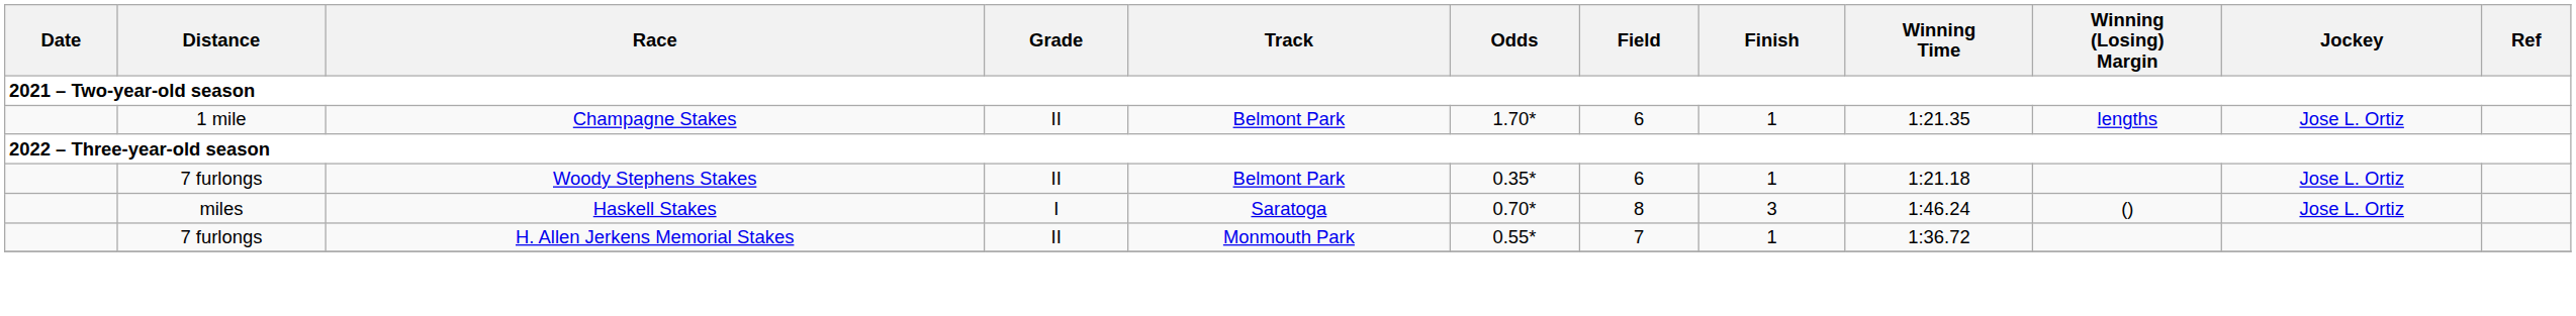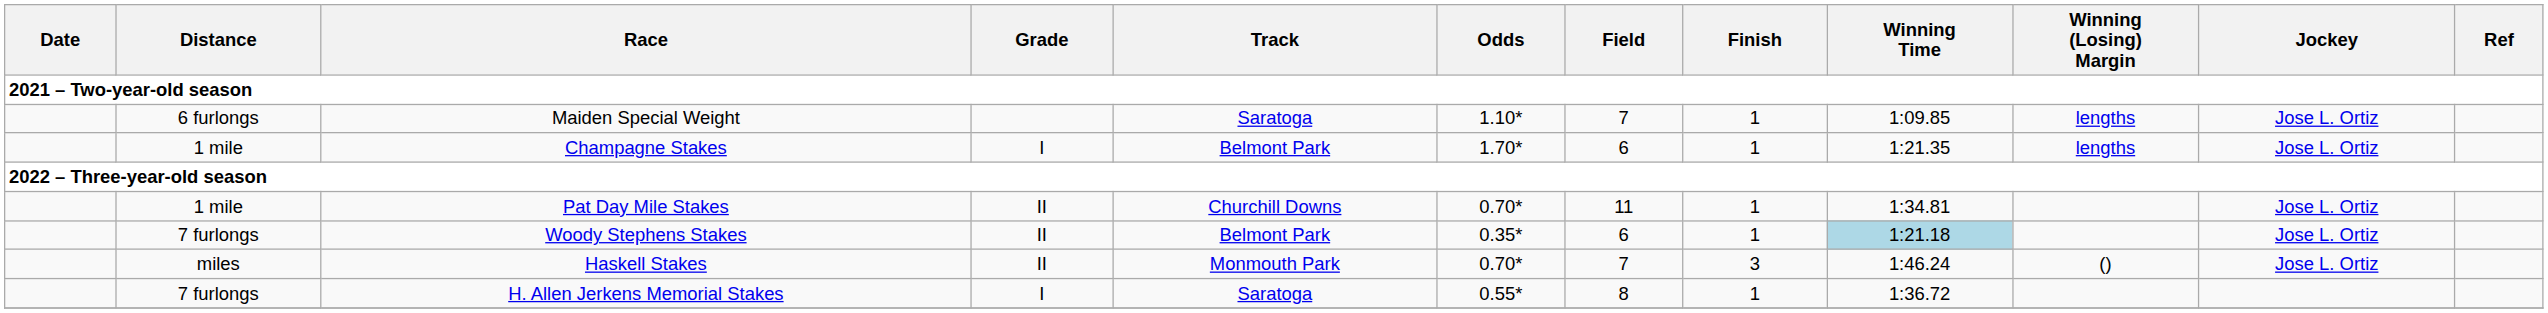 <table class = "wikitable sortable" style="text-align:center; width:100%; font-size:90%">
 <tr>
 <th scope="col">Date</th>
 <th scope="col">Distance</th>
 <th scope="col">Race</th>
 <th scope="col">Grade</th>
 <th scope="col">Track</th>
 <th scope="col">Odds</th>
 <th scope="col">Field</th>
 <th scope="col">Finish</th>
 <th scope="col">Winning<br>Time</th>
 <th scope="col">Winning<br>(Losing)<br>Margin</th>
 <th scope="col">Jockey</th>
 <th scope="col" class="unsortable">Ref</th>
 </tr>
 <tr style="background-color:white">
 <td align="left" colspan=12><strong>2021 – Two-year-old season</strong></td>
 </tr>
 <tr>
 <td></td>
+<td> 6 furlongs</td>
+<td> Maiden Special Weight</td>
+<td></td>
+<td><a href='#'>Saratoga</a></td>
+<td>1.10*</td>
+<td>7</td>
+<td>1</td>
+<td>1:09.85</td>
+<td> <a href='#'>lengths</a></td>
+<td><a href='#'>Jose L. Ortiz</a></td>
+<td></td>
+</tr>
+<tr>
+<td></td>
 <td> 1 mile</td>
 <td><a href='#'>Champagne Stakes</a></td>
-<td>II</td>
+<td>I</td>
 <td><a href='#'>Belmont Park</a></td>
 <td>1.70*</td>
 <td>6</td>
 <td>1</td>
 <td>1:21.35</td>
 <td> <a href='#'>lengths</a></td>
 <td><a href='#'>Jose L. Ortiz</a></td>
 <td></td>
 </tr>
 <tr style="background-color:white">
 <td align="left" colspan=12><strong>2022 – Three-year-old season</strong></td>
 </tr>
 <tr>
 <td></td>
+<td> 1 mile</td>
+<td><a href='#'>Pat Day Mile Stakes</a></td>
+<td>II</td>
+<td><a href='#'>Churchill Downs</a></td>
+<td>0.70*</td>
+<td>11</td>
+<td>1</td>
+<td>1:34.81</td>
+<td></td>
+<td><a href='#'>Jose L. Ortiz</a></td>
+<td></td>
+</tr>
+<tr>
+<td></td>
 <td> 7 furlongs</td>
 <td><a href='#'>Woody Stephens Stakes</a></td>
 <td>II</td>
 <td><a href='#'>Belmont Park</a></td>
 <td>0.35*</td>
 <td>6</td>
 <td>1</td>
-<td>1:21.18</td>
+<td style="background: lightblue;">1:21.18</td>
 <td></td>
 <td><a href='#'>Jose L. Ortiz</a></td>
 <td></td>
 </tr>
 <tr>
 <td></td>
 <td>  miles</td>
 <td><a href='#'>Haskell Stakes</a></td>
-<td>I</td>
-<td><a href='#'>Saratoga</a></td>
+<td>II</td>
+<td><a href='#'>Monmouth Park</a></td>
 <td>0.70*</td>
-<td>8</td>
+<td>7</td>
 <td>3</td>
 <td>1:46.24</td>
 <td>()</td>
 <td><a href='#'>Jose L. Ortiz</a></td>
 <td></td>
 </tr>
 <tr>
 <td></td>
 <td> 7 furlongs</td>
 <td><a href='#'>H. Allen Jerkens Memorial Stakes</a></td>
-<td>II</td>
-<td><a href='#'>Monmouth Park</a></td>
+<td>I</td>
+<td><a href='#'>Saratoga</a></td>
 <td>0.55*</td>
-<td>7</td>
+<td>8</td>
 <td>1</td>
 <td>1:36.72</td>
 <td></td>
 <td></td>
 <td></td>
 </tr>
 <tr>
 </tr>
 </table>
